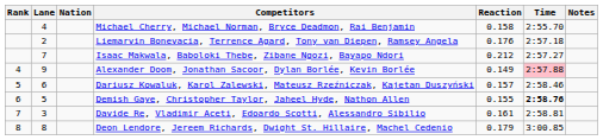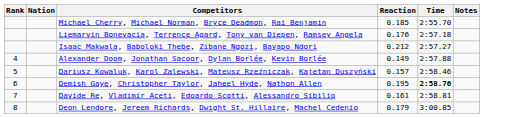 <table class="wikitable sortable" style="text-align:center; font-size:95%">
 <tr>
 <th>Rank</th>
-<th>Lane</th>
 <th>Nation</th>
 <th>Competitors</th>
 <th>Reaction</th>
 <th>Time</th>
 <th>Notes</th>
 </tr>
 <tr>
 <td></td>
-<td>4</td>
 <td align=left></td>
 <td align=left><a href='#'>Michael Cherry</a>, <a href='#'>Michael Norman</a>, <a href='#'>Bryce Deadmon</a>, <a href='#'>Rai Benjamin</a></td>
-<td>0.158</td>
+<td>0.185</td>
 <td>2:55.70</td>
 <td></td>
 </tr>
 <tr>
 <td></td>
-<td>2</td>
 <td align=left></td>
 <td align=left><a href='#'>Liemarvin Bonevacia</a>, <a href='#'>Terrence Agard</a>, <a href='#'>Tony van Diepen</a>, <a href='#'>Ramsey Angela</a></td>
 <td>0.176</td>
 <td>2:57.18</td>
 <td></td>
 </tr>
 <tr>
 <td></td>
-<td>7</td>
 <td align=left></td>
 <td align=left><a href='#'>Isaac Makwala</a>, <a href='#'>Baboloki Thebe</a>, <a href='#'>Zibane Ngozi</a>, <a href='#'>Bayapo Ndori</a></td>
 <td>0.212</td>
 <td>2:57.27</td>
 <td></td>
 </tr>
 <tr>
 <td>4</td>
-<td>9</td>
 <td align=left></td>
 <td align=left><a href='#'>Alexander Doom</a>, <a href='#'>Jonathan Sacoor</a>, <a href='#'>Dylan Borlée</a>, <a href='#'>Kevin Borlée</a></td>
 <td>0.149</td>
-<td style="background: pink;">2:57.88</td>
+<td>2:57.88</td>
 <td></td>
 </tr>
 <tr>
 <td>5</td>
-<td>6</td>
 <td align=left></td>
 <td align=left><a href='#'>Dariusz Kowaluk</a>, <a href='#'>Karol Zalewski</a>, <a href='#'>Mateusz Rzeźniczak</a>, <a href='#'>Kajetan Duszyński</a></td>
 <td>0.157</td>
 <td>2:58.46</td>
 <td></td>
 </tr>
 <tr>
 <td>6</td>
-<td>5</td>
 <td align=left></td>
 <td align=left><a href='#'>Demish Gaye</a>, <a href='#'>Christopher Taylor</a>, <a href='#'>Jaheel Hyde</a>, <a href='#'>Nathon Allen</a></td>
-<td>0.155</td>
+<td>0.195</td>
 <td><strong>2:58.76</strong></td>
 <td></td>
 </tr>
 <tr>
 <td>7</td>
-<td>3</td>
 <td align=left></td>
 <td align=left><a href='#'>Davide Re</a>, <a href='#'>Vladimir Aceti</a>, <a href='#'>Edoardo Scotti</a>, <a href='#'>Alessandro Sibilio</a></td>
 <td>0.161</td>
 <td>2:58.81</td>
 <td></td>
 </tr>
 <tr>
 <td>8</td>
-<td>8</td>
 <td align=left></td>
 <td align=left><a href='#'>Deon Lendore</a>, <a href='#'>Jereem Richards</a>, <a href='#'>Dwight St. Hillaire</a>, <a href='#'>Machel Cedenio</a></td>
 <td>0.179</td>
 <td>3:00.85</td>
 <td></td>
 </tr>
 </table>
